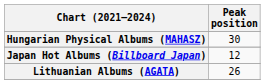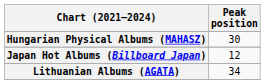 <table class="wikitable sortable plainrowheaders" style="text-align:center">
 <tr>
 <th scope="col">Chart (2021–2024)</th>
 <th scope="col">Peak<br>position</th>
 </tr>
 <tr>
 </tr>
 <tr>
 </tr>
 <tr>
 </tr>
 <tr>
 </tr>
 <tr>
 </tr>
 <tr>
 </tr>
 <tr>
 </tr>
 <tr>
 </tr>
 <tr>
 </tr>
 <tr>
 <th scope="row">Hungarian Physical Albums (<a href='#'>MAHASZ</a>)</th>
 <td>30</td>
 </tr>
 <tr>
 </tr>
 <tr>
 </tr>
 <tr>
 <th scope="row">Japan Hot Albums (<em><a href='#'>Billboard Japan</a></em>)</th>
 <td>12</td>
 </tr>
 <tr>
 </tr>
 <tr>
 <th scope="row">Lithuanian Albums (<a href='#'>AGATA</a>)</th>
-<td>26</td>
+<td>34</td>
 </tr>
 <tr>
 </tr>
 <tr>
 </tr>
 <tr>
 </tr>
 <tr>
 </tr>
 <tr>
 </tr>
 <tr>
 </tr>
 <tr>
 </tr>
 <tr>
 </tr>
 </table>
